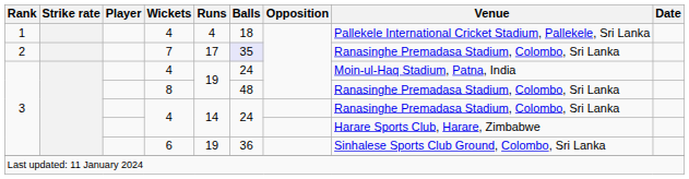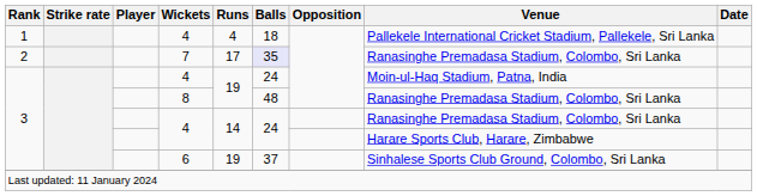 <table class="wikitable plainrowheaders sortable">
 <tr>
 <th scope=col>Rank</th>
 <th scope=col>Strike rate</th>
 <th scope=col>Player</th>
 <th scope=col>Wickets</th>
 <th scope=col>Runs</th>
 <th scope=col>Balls</th>
 <th scope=col>Opposition</th>
 <th scope=col>Venue</th>
 <th scope=col>Date</th>
 </tr>
 <tr>
 <td align=center>1</td>
 <th scope=row style=text-align:center;></th>
 <td></td>
 <td align=center>4</td>
 <td align=center>4</td>
 <td align=center>18</td>
 <td rowspan=4></td>
 <td><a href='#'>Pallekele International Cricket Stadium</a>, <a href='#'>Pallekele</a>, Sri Lanka</td>
 <td></td>
 </tr>
 <tr>
 <td align=center>2</td>
 <th scope=row style=text-align:center;></th>
 <td></td>
 <td align=center>7</td>
 <td align=center>17</td>
 <td align=center style="background: lavender;">35</td>
 <td><a href='#'>Ranasinghe Premadasa Stadium</a>, <a href='#'>Colombo</a>, Sri Lanka</td>
 <td></td>
 </tr>
 <tr>
 <td align=center rowspan=5>3</td>
 <th scope=row style=text-align:center; rowspan=5></th>
 <td></td>
 <td align=center>4</td>
 <td align=center rowspan=2>19</td>
 <td align=center>24</td>
 <td><a href='#'>Moin-ul-Haq Stadium</a>, <a href='#'>Patna</a>, India</td>
 <td></td>
 </tr>
 <tr>
 <td></td>
 <td align=center>8</td>
 <td align=center>48</td>
 <td><a href='#'>Ranasinghe Premadasa Stadium</a>, <a href='#'>Colombo</a>, Sri Lanka</td>
 <td></td>
 </tr>
 <tr>
 <td></td>
 <td align=center rowspan=2>4</td>
 <td align=center rowspan=2>14</td>
 <td align=center rowspan=2>24</td>
 <td></td>
 <td><a href='#'>Ranasinghe Premadasa Stadium</a>, <a href='#'>Colombo</a>, Sri Lanka</td>
 <td></td>
 </tr>
 <tr>
 <td></td>
 <td></td>
 <td><a href='#'>Harare Sports Club</a>, <a href='#'>Harare</a>, Zimbabwe</td>
 <td></td>
 </tr>
 <tr>
 <td></td>
 <td align=center>6</td>
 <td align=center>19</td>
-<td align=center>36</td>
+<td align=center>37</td>
 <td></td>
 <td><a href='#'>Sinhalese Sports Club Ground</a>, <a href='#'>Colombo</a>, Sri Lanka</td>
 <td></td>
 </tr>
 <tr>
 </tr>
 <tr class=sortbottom>
 <td colspan=9><small>Last updated: 11 January 2024</small></td>
 </tr>
 </table>
